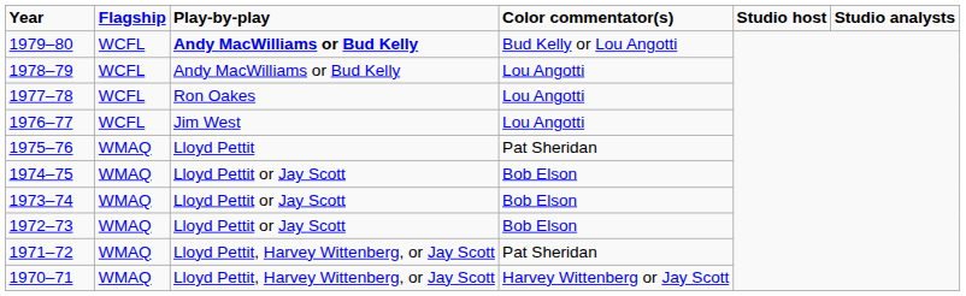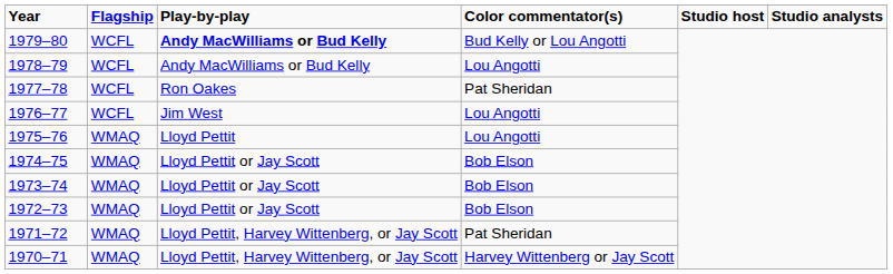 <table class="wikitable">
 <tr>
 <td width="80"><strong>Year</strong></td>
 <td><strong><a href='#'>Flagship</a></strong></td>
 <td><strong>Play-by-play</strong></td>
 <td><strong>Color commentator(s)</strong></td>
 <td><strong>Studio host</strong></td>
 <td><strong>Studio analysts</strong></td>
 </tr>
 <tr>
 <td><a href='#'>1979–80</a></td>
 <td><a href='#'>WCFL</a></td>
 <td><strong><a href='#'>Andy MacWilliams</a> or <a href='#'>Bud Kelly</a></strong></td>
 <td><a href='#'>Bud Kelly</a> or <a href='#'>Lou Angotti</a></td>
 </tr>
 <tr>
 <td><a href='#'>1978–79</a></td>
 <td><a href='#'>WCFL</a></td>
 <td><a href='#'>Andy MacWilliams</a> or <a href='#'>Bud Kelly</a></td>
 <td><a href='#'>Lou Angotti</a></td>
 </tr>
 <tr>
 <td><a href='#'>1977–78</a></td>
 <td><a href='#'>WCFL</a></td>
 <td><a href='#'>Ron Oakes</a></td>
-<td><a href='#'>Lou Angotti</a></td>
+<td>Pat Sheridan</td>
 </tr>
 <tr>
 <td><a href='#'>1976–77</a></td>
 <td><a href='#'>WCFL</a></td>
 <td><a href='#'>Jim West</a></td>
 <td><a href='#'>Lou Angotti</a></td>
 </tr>
 <tr>
 <td><a href='#'>1975–76</a></td>
 <td><a href='#'>WMAQ</a></td>
 <td><a href='#'>Lloyd Pettit</a></td>
-<td>Pat Sheridan</td>
+<td><a href='#'>Lou Angotti</a></td>
 </tr>
 <tr>
 <td><a href='#'>1974–75</a></td>
 <td><a href='#'>WMAQ</a></td>
 <td><a href='#'>Lloyd Pettit</a> or <a href='#'>Jay Scott</a></td>
 <td><a href='#'>Bob Elson</a></td>
 </tr>
 <tr>
 <td><a href='#'>1973–74</a></td>
 <td><a href='#'>WMAQ</a></td>
 <td><a href='#'>Lloyd Pettit</a> or <a href='#'>Jay Scott</a></td>
 <td><a href='#'>Bob Elson</a></td>
 </tr>
 <tr>
 <td><a href='#'>1972–73</a></td>
 <td><a href='#'>WMAQ</a></td>
 <td><a href='#'>Lloyd Pettit</a> or <a href='#'>Jay Scott</a></td>
 <td><a href='#'>Bob Elson</a></td>
 </tr>
 <tr>
 <td><a href='#'>1971–72</a></td>
 <td><a href='#'>WMAQ</a></td>
 <td><a href='#'>Lloyd Pettit</a>, <a href='#'>Harvey Wittenberg</a>, or <a href='#'>Jay Scott</a></td>
 <td>Pat Sheridan</td>
 </tr>
 <tr>
 <td><a href='#'>1970–71</a></td>
 <td><a href='#'>WMAQ</a></td>
 <td><a href='#'>Lloyd Pettit</a>, <a href='#'>Harvey Wittenberg</a>, or <a href='#'>Jay Scott</a></td>
 <td><a href='#'>Harvey Wittenberg</a> or <a href='#'>Jay Scott</a></td>
 </tr>
 </table>
